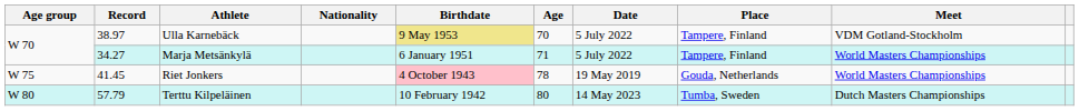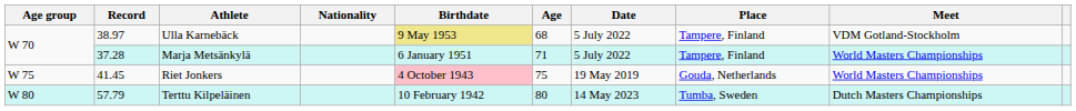 <table class="wikitable" style="font-size:90%; width: 100%;">
 <tr>
 <th>Age group</th>
 <th>Record</th>
 <th>Athlete</th>
 <th>Nationality</th>
 <th>Birthdate</th>
 <th>Age</th>
 <th>Date</th>
 <th>Place</th>
 <th>Meet</th>
 <th></th>
 </tr>
 <tr>
 <td rowspan=2>W 70</td>
 <td>38.97 </td>
 <td>Ulla Karnebäck</td>
 <td></td>
 <td style="background: khaki;">9 May 1953</td>
-<td>70</td>
+<td>68</td>
 <td>5 July 2022</td>
 <td><a href='#'>Tampere</a>, Finland</td>
 <td>VDM Gotland-Stockholm</td>
 <td></td>
 </tr>
 <tr style="background:#cef6f5;">
-<td>34.27 </td>
+<td>37.28 </td>
 <td>Marja Metsänkylä</td>
 <td></td>
 <td>6 January 1951</td>
 <td>71</td>
 <td>5 July 2022</td>
 <td><a href='#'>Tampere</a>, Finland</td>
 <td><a href='#'>World Masters Championships</a></td>
 <td></td>
 </tr>
 <tr>
 <td>W 75</td>
 <td>41.45 </td>
 <td>Riet Jonkers</td>
 <td></td>
 <td style="background: pink;">4 October 1943</td>
-<td>78</td>
+<td>75</td>
 <td>19 May 2019</td>
 <td><a href='#'>Gouda</a>, Netherlands</td>
 <td><a href='#'>World Masters Championships</a></td>
 <td></td>
 </tr>
 <tr style="background:#cef6f5;">
 <td>W 80</td>
 <td>57.79</td>
 <td>Terttu Kilpeläinen</td>
 <td></td>
 <td>10 February 1942</td>
 <td>80</td>
 <td>14 May 2023</td>
 <td><a href='#'>Tumba</a>, Sweden</td>
 <td>Dutch Masters Championships</td>
 <td></td>
 </tr>
 </table>
